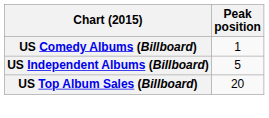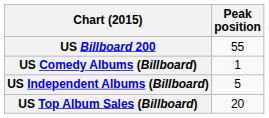 <table class="wikitable plainrowheaders sortable" style="text-align:center;">
 <tr>
 <th scope="col">Chart (2015)</th>
 <th scope="col">Peak<br>position</th>
+</tr>
+<tr>
+<th scope="row">US <a href='#'><em>Billboard</em> 200</a></th>
+<td>55</td>
 </tr>
 <tr>
 <th scope="row">US <a href='#'>Comedy Albums</a> (<em>Billboard</em>)</th>
 <td>1</td>
 </tr>
 <tr>
 <th scope="row">US <a href='#'>Independent Albums</a> (<em>Billboard</em>)</th>
 <td>5</td>
 </tr>
 <tr>
 <th scope="row">US <a href='#'>Top Album Sales</a> (<em>Billboard</em>)</th>
 <td>20</td>
 </tr>
 </table>
